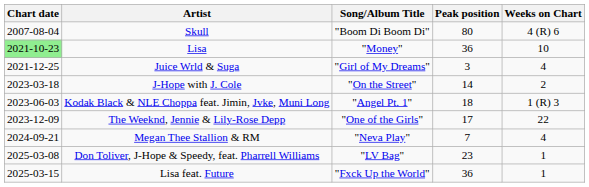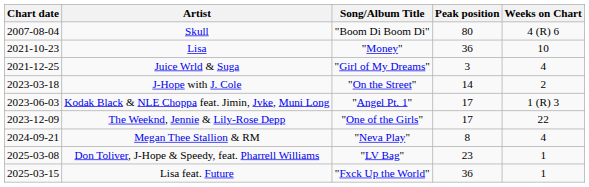 <table class="wikitable sortable" style="text-align:center">
 <tr>
 <th>Chart date</th>
 <th>Artist</th>
 <th>Song/Album Title</th>
 <th>Peak position</th>
 <th>Weeks on Chart</th>
 </tr>
 <tr>
 <td>2007-08-04</td>
 <td><a href='#'>Skull</a></td>
 <td>"Boom Di Boom Di"</td>
 <td>80</td>
 <td>4 (R) 6</td>
 </tr>
 <tr>
-<td style="background: lightgreen;">2021-10-23</td>
+<td>2021-10-23</td>
 <td><a href='#'>Lisa</a></td>
 <td>"<a href='#'>Money</a>"</td>
 <td>36</td>
 <td>10</td>
 </tr>
 <tr>
 <td>2021-12-25</td>
 <td><a href='#'>Juice Wrld</a> & <a href='#'>Suga</a></td>
 <td>"<a href='#'>Girl of My Dreams</a>"</td>
 <td>3</td>
 <td>4</td>
 </tr>
 <tr>
 <td>2023-03-18</td>
 <td><a href='#'>J-Hope</a> with <a href='#'>J. Cole</a></td>
 <td>"<a href='#'>On the Street</a>"</td>
 <td>14</td>
 <td>2</td>
 </tr>
 <tr>
 <td>2023-06-03</td>
 <td><a href='#'>Kodak Black</a> & <a href='#'>NLE Choppa</a> feat. Jimin, <a href='#'>Jvke</a>, <a href='#'>Muni Long</a></td>
 <td>"<a href='#'>Angel Pt. 1</a>"</td>
-<td>18</td>
+<td>17</td>
 <td>1 (R) 3</td>
 </tr>
 <tr>
 <td>2023-12-09</td>
 <td><a href='#'>The Weeknd</a>, <a href='#'>Jennie</a> & <a href='#'>Lily-Rose Depp</a></td>
 <td>"<a href='#'>One of the Girls</a>"</td>
 <td>17</td>
 <td>22</td>
 </tr>
 <tr>
 <td>2024-09-21</td>
 <td><a href='#'>Megan Thee Stallion</a> & RM</td>
 <td>"<a href='#'>Neva Play</a>"</td>
-<td>7</td>
+<td>8</td>
 <td>4</td>
 </tr>
 <tr>
 <td>2025-03-08</td>
 <td><a href='#'>Don Toliver</a>, J-Hope & Speedy, feat. <a href='#'>Pharrell Williams</a></td>
 <td>"<a href='#'>LV Bag</a>"</td>
 <td>23</td>
 <td>1</td>
 </tr>
 <tr>
 <td>2025-03-15</td>
 <td>Lisa feat. <a href='#'>Future</a></td>
 <td>"<a href='#'>Fxck Up the World</a>"</td>
 <td>36</td>
 <td>1</td>
 </tr>
 </table>
